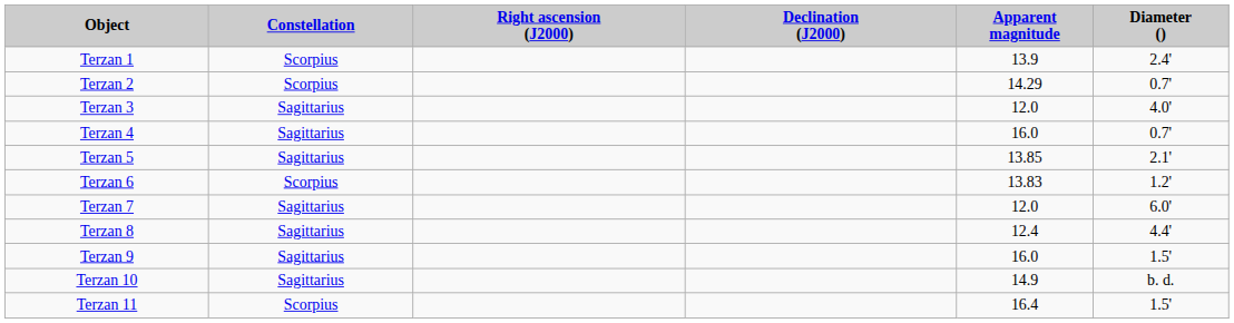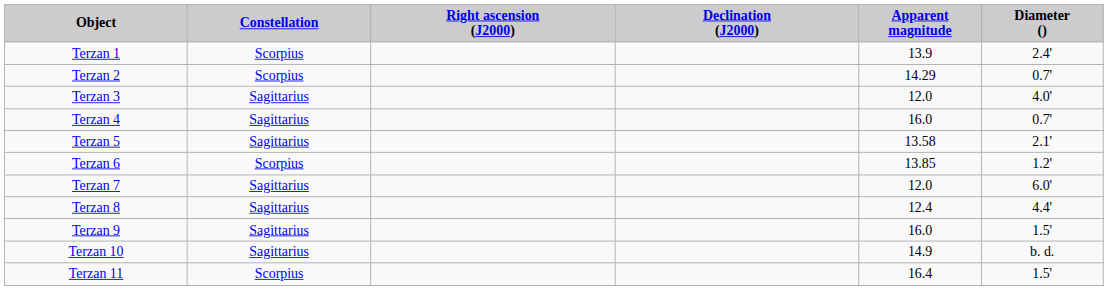 <table class="wikitable sortable" width="100%" style="text-align:center;">
 <tr>
 <th style="background:#CCCCCC;" width="15%">Object</th>
 <th style="background:#CCCCCC;" width="15%"><a href='#'>Constellation</a></th>
 <th style="background:#CCCCCC;" width="20%"><a href='#'>Right ascension</a><br>(<a href='#'>J2000</a>)</th>
 <th style="background:#CCCCCC;" width="20%"><a href='#'>Declination</a><br>(<a href='#'>J2000</a>)</th>
 <th style="background:#CCCCCC;" width="10%"><a href='#'>Apparent magnitude</a></th>
 <th style="background:#CCCCCC;" width="10%">Diameter<br>(<a href='#'></a>)</th>
 </tr>
 <tr>
 <td><a href='#'>Terzan 1</a></td>
 <td><a href='#'>Scorpius</a></td>
 <td></td>
 <td></td>
 <td>13.9</td>
 <td>2.4'</td>
 </tr>
 <tr>
 <td><a href='#'>Terzan 2</a></td>
 <td><a href='#'>Scorpius</a></td>
 <td></td>
 <td></td>
 <td>14.29</td>
 <td>0.7'</td>
 </tr>
 <tr>
 <td><a href='#'>Terzan 3</a></td>
 <td><a href='#'>Sagittarius</a></td>
 <td></td>
 <td></td>
 <td>12.0</td>
 <td>4.0'</td>
 </tr>
 <tr>
 <td><a href='#'>Terzan 4</a></td>
 <td><a href='#'>Sagittarius</a></td>
 <td></td>
 <td></td>
 <td>16.0</td>
 <td>0.7'</td>
 </tr>
 <tr>
 <td><a href='#'>Terzan 5</a></td>
 <td><a href='#'>Sagittarius</a></td>
 <td></td>
 <td></td>
-<td>13.85</td>
+<td>13.58</td>
 <td>2.1'</td>
 </tr>
 <tr>
 <td><a href='#'>Terzan 6</a></td>
 <td><a href='#'>Scorpius</a></td>
 <td></td>
 <td></td>
-<td>13.83</td>
+<td>13.85</td>
 <td>1.2'</td>
 </tr>
 <tr>
 <td><a href='#'>Terzan 7</a></td>
 <td><a href='#'>Sagittarius</a></td>
 <td></td>
 <td></td>
 <td>12.0</td>
 <td>6.0'</td>
 </tr>
 <tr>
 <td><a href='#'>Terzan 8</a></td>
 <td><a href='#'>Sagittarius</a></td>
 <td></td>
 <td></td>
 <td>12.4</td>
 <td>4.4'</td>
 </tr>
 <tr>
 <td><a href='#'>Terzan 9</a></td>
 <td><a href='#'>Sagittarius</a></td>
 <td></td>
 <td></td>
 <td>16.0</td>
 <td>1.5'</td>
 </tr>
 <tr>
 <td><a href='#'>Terzan 10</a></td>
 <td><a href='#'>Sagittarius</a></td>
 <td></td>
 <td></td>
 <td>14.9</td>
 <td>b. d.</td>
 </tr>
 <tr>
 <td><a href='#'>Terzan 11</a></td>
 <td><a href='#'>Scorpius</a></td>
 <td></td>
 <td></td>
 <td>16.4</td>
 <td>1.5'</td>
 </tr>
 </table>
